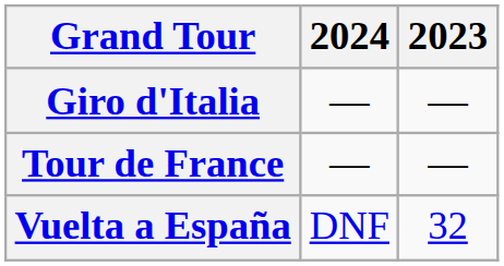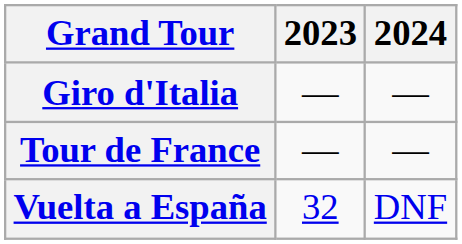 <table class="wikitable plainrowheaders">
 <tr>
 <th scope="col"><a href='#'>Grand Tour</a></th>
+<th scope="col">2023</th>
 <th scope="col">2024</th>
-<th scope="col">2023</th>
 </tr>
 <tr style="text-align:center;">
 <th scope="row"> <a href='#'>Giro d'Italia</a></th>
 <td>—</td>
 <td>—</td>
 </tr>
 <tr style="text-align:center;">
 <th scope="row"> <a href='#'>Tour de France</a></th>
 <td>—</td>
 <td>—</td>
 </tr>
 <tr style="text-align:center;">
 <th scope="row"> <a href='#'>Vuelta a España</a></th>
+<td><a href='#'>32</a></td>
 <td><a href='#'>DNF</a></td>
-<td><a href='#'>32</a></td>
 </tr>
 </table>
